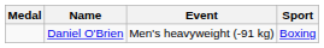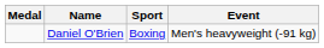 <table class="wikitable sortable" style="font-size: 95%;">
 <tr>
 <th>Medal</th>
 <th>Name</th>
+<th>Sport</th>
 <th>Event</th>
-<th>Sport</th>
 </tr>
 <tr>
 <td></td>
 <td><a href='#'>Daniel O'Brien</a></td>
+<td><a href='#'>Boxing</a></td>
 <td>Men's heavyweight (-91 kg)</td>
-<td><a href='#'>Boxing</a></td>
 </tr>
 </table>
